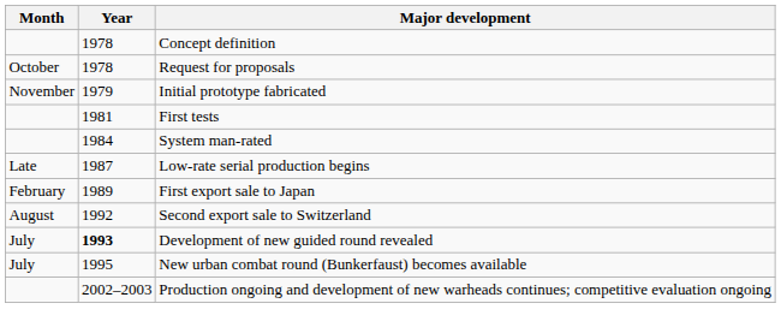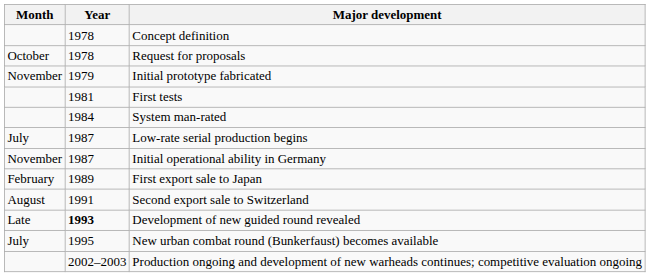 <table class="wikitable">
 <tr>
 <th>Month</th>
 <th>Year</th>
 <th>Major development</th>
 </tr>
 <tr>
 <td></td>
 <td>1978</td>
 <td>Concept definition</td>
 </tr>
 <tr>
 <td>October</td>
 <td>1978</td>
 <td>Request for proposals</td>
 </tr>
 <tr>
 <td>November</td>
 <td>1979</td>
 <td>Initial prototype fabricated</td>
 </tr>
 <tr>
 <td></td>
 <td>1981</td>
 <td>First tests</td>
 </tr>
 <tr>
 <td></td>
 <td>1984</td>
 <td>System man-rated</td>
 </tr>
 <tr>
-<td>Late</td>
+<td>July</td>
 <td>1987</td>
 <td>Low-rate serial production begins</td>
+</tr>
+<tr>
+<td>November</td>
+<td>1987</td>
+<td>Initial operational ability in Germany</td>
 </tr>
 <tr>
 <td>February</td>
 <td>1989</td>
 <td>First export sale to Japan</td>
 </tr>
 <tr>
 <td>August</td>
-<td>1992</td>
+<td>1991</td>
 <td>Second export sale to Switzerland</td>
 </tr>
 <tr>
-<td>July</td>
+<td>Late</td>
 <td><strong>1993</strong></td>
 <td>Development of new guided round revealed</td>
 </tr>
 <tr>
 <td>July</td>
 <td>1995</td>
 <td>New urban combat round (Bunkerfaust) becomes available</td>
 </tr>
 <tr>
 <td></td>
 <td>2002–2003</td>
 <td>Production ongoing and development of new warheads continues; competitive evaluation ongoing</td>
 </tr>
 </table>
